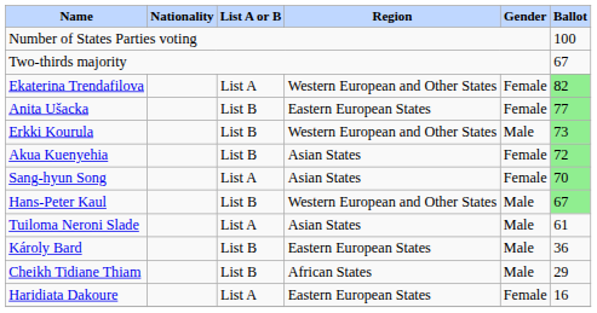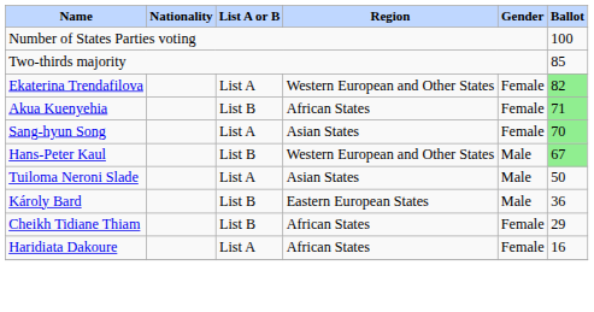 <table class="wikitable">
 <tr bgcolor=#BFD7FF align="center" style="font-size:90%;">
 <td><strong>Name</strong></td>
 <td><strong>Nationality</strong></td>
 <td><strong>List A or B</strong></td>
 <td><strong>Region</strong></td>
 <td><strong>Gender</strong></td>
 <td><strong>Ballot</strong></td>
 </tr>
 <tr>
 <td colspan=5>Number of States Parties voting</td>
 <td>100</td>
 </tr>
 <tr>
 <td colspan=5>Two-thirds majority</td>
-<td>67</td>
+<td>85</td>
 </tr>
 <tr>
 <td><a href='#'>Ekaterina Trendafilova</a></td>
 <td></td>
 <td>List A</td>
 <td>Western European and Other States</td>
 <td>Female</td>
 <td bgcolor=lightgreen>82</td>
 </tr>
 <tr>
-<td><a href='#'>Anita Ušacka</a></td>
-<td></td>
-<td>List B</td>
-<td>Eastern European States</td>
-<td>Female</td>
-<td bgcolor=lightgreen>77</td>
-</tr>
-<tr>
-<td><a href='#'>Erkki Kourula</a></td>
-<td></td>
-<td>List B</td>
-<td>Western European and Other States</td>
-<td>Male</td>
-<td bgcolor=lightgreen>73</td>
-</tr>
-<tr>
 <td><a href='#'>Akua Kuenyehia</a></td>
 <td></td>
 <td>List B</td>
-<td>Asian States</td>
+<td>African States</td>
 <td>Female</td>
-<td bgcolor=lightgreen>72</td>
+<td bgcolor=lightgreen>71</td>
 </tr>
 <tr>
 <td><a href='#'>Sang-hyun Song</a></td>
 <td></td>
 <td>List A</td>
 <td>Asian States</td>
 <td>Female</td>
 <td bgcolor=lightgreen>70</td>
 </tr>
 <tr>
 <td><a href='#'>Hans-Peter Kaul</a></td>
 <td></td>
 <td>List B</td>
 <td>Western European and Other States</td>
 <td>Male</td>
 <td bgcolor=lightgreen>67</td>
 </tr>
 <tr>
 <td><a href='#'>Tuiloma Neroni Slade</a></td>
 <td></td>
 <td>List A</td>
 <td>Asian States</td>
 <td>Male</td>
-<td>61</td>
+<td>50</td>
 </tr>
 <tr>
 <td><a href='#'>Károly Bard</a></td>
 <td></td>
 <td>List B</td>
 <td>Eastern European States</td>
 <td>Male</td>
 <td>36</td>
 </tr>
 <tr>
 <td><a href='#'>Cheikh Tidiane Thiam</a></td>
 <td></td>
 <td>List B</td>
 <td>African States</td>
-<td>Male</td>
+<td>Female</td>
 <td>29</td>
 </tr>
 <tr>
 <td><a href='#'>Haridiata Dakoure</a></td>
 <td></td>
 <td>List A</td>
-<td>Eastern European States</td>
+<td>African States</td>
 <td>Female</td>
 <td>16</td>
 </tr>
 <tr>
 </tr>
 </table>
